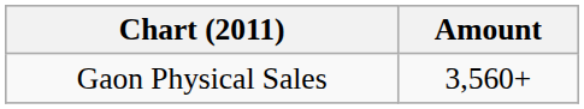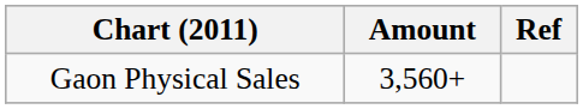 <table class="wikitable" style="text-align: center; width: 300px;">
 <tr>
 <th>Chart (2011)</th>
 <th>Amount</th>
+<th>Ref</th>
 </tr>
 <tr>
 <td rowspan=1>Gaon Physical Sales</td>
 <td>3,560+</td>
+<td></td>
 </tr>
 </table>
